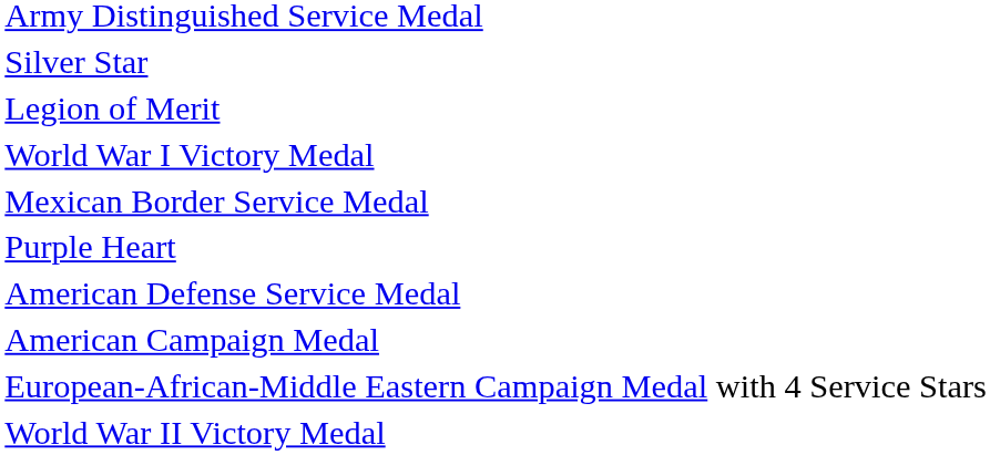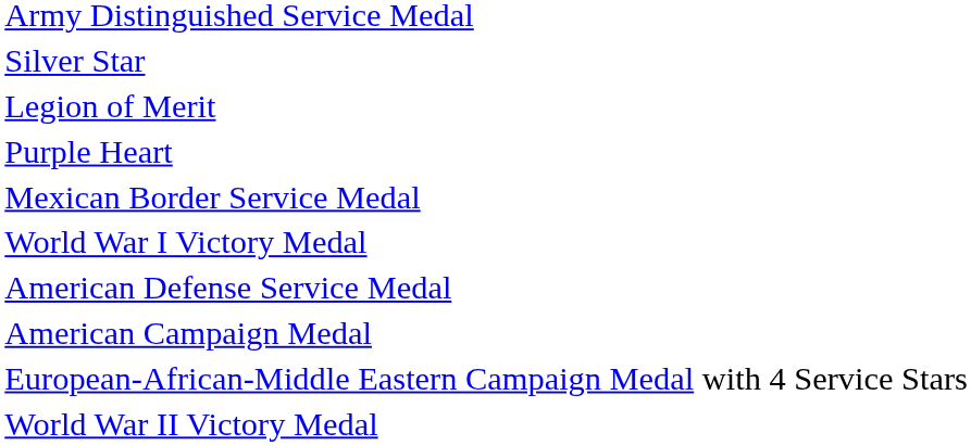 <table>
 <tr>
 <td></td>
 <td><a href='#'>Army Distinguished Service Medal</a></td>
 </tr>
 <tr>
 <td></td>
 <td><a href='#'>Silver Star</a></td>
 </tr>
 <tr>
 <td></td>
 <td><a href='#'>Legion of Merit</a></td>
 </tr>
 <tr>
 <td></td>
-<td><a href='#'>World War I Victory Medal</a></td>
+<td><a href='#'>Purple Heart</a></td>
 </tr>
 <tr>
 <td></td>
 <td><a href='#'>Mexican Border Service Medal</a></td>
 </tr>
 <tr>
 <td></td>
-<td><a href='#'>Purple Heart</a></td>
+<td><a href='#'>World War I Victory Medal</a></td>
 </tr>
 <tr>
 <td></td>
 <td><a href='#'>American Defense Service Medal</a></td>
 </tr>
 <tr>
 <td></td>
 <td><a href='#'>American Campaign Medal</a></td>
 </tr>
 <tr>
 <td></td>
 <td><a href='#'>European-African-Middle Eastern Campaign Medal</a> with 4 Service Stars</td>
 </tr>
 <tr>
 <td></td>
 <td><a href='#'>World War II Victory Medal</a></td>
 </tr>
 </table>
